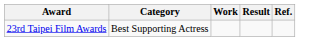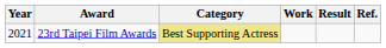 <table class="wikitable plainrowheaders">
 <tr>
+<th>Year</th>
 <th>Award</th>
 <th>Category</th>
 <th>Work</th>
 <th>Result</th>
 <th>Ref.</th>
 </tr>
 <tr>
+<td>2021</td>
 <td><a href='#'>23rd Taipei Film Awards</a></td>
-<td>Best Supporting Actress</td>
+<td style="background: khaki;">Best Supporting Actress</td>
 <td><em></em></td>
 <td></td>
 <td></td>
 </tr>
 </table>
